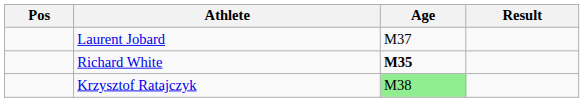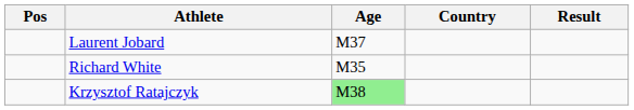 <table class="wikitable"  style="text-align:center; width:50%;">
 <tr>
 <th>Pos</th>
 <th>Athlete</th>
 <th>Age</th>
+<th>Country</th>
 <th>Result</th>
 </tr>
 <tr>
 <td align=center></td>
 <td align=left><a href='#'>Laurent Jobard</a></td>
 <td align=left>M37</td>
+<td align=left></td>
 <td></td>
 </tr>
 <tr>
 <td align=center></td>
 <td align=left><a href='#'>Richard White</a></td>
-<td align=left><strong>M35</strong></td>
+<td align=left>M35</td>
+<td align=left></td>
 <td></td>
 </tr>
 <tr>
 <td align=center></td>
 <td align=left><a href='#'>Krzysztof Ratajczyk</a></td>
 <td align=left style="background: lightgreen;">M38</td>
+<td align=left></td>
 <td></td>
 </tr>
 </table>
